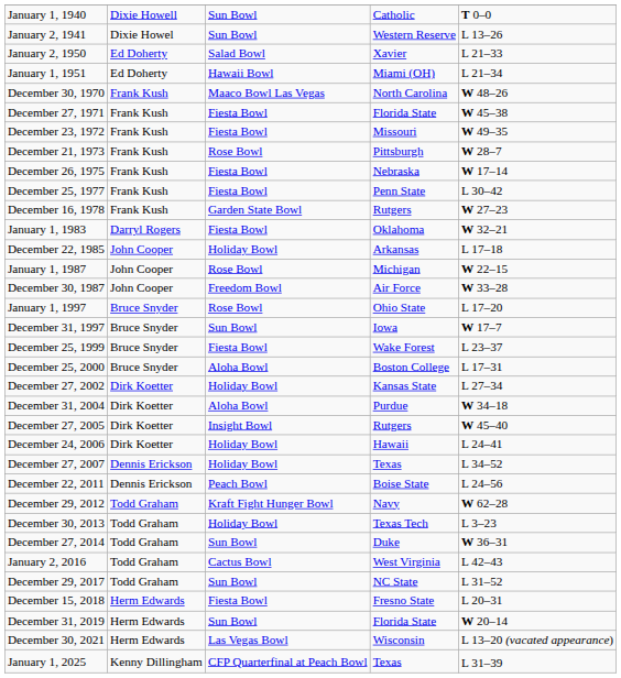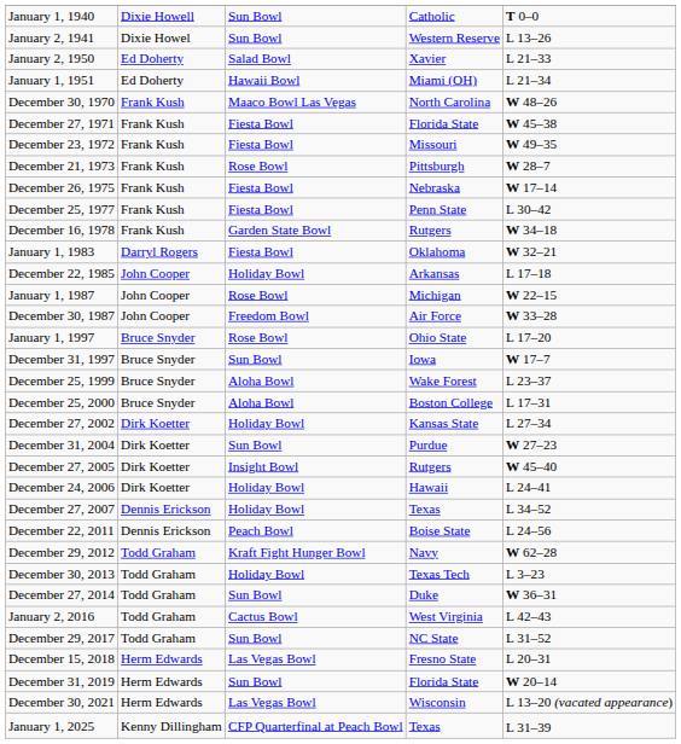 <table class="wikitable">
 <tr>
 </tr>
 <tr>
 <td>January 1, 1940</td>
 <td><a href='#'>Dixie Howell</a></td>
 <td><a href='#'>Sun Bowl</a></td>
 <td><a href='#'>Catholic</a></td>
 <td><strong>T</strong> 0–0</td>
 </tr>
 <tr>
 <td>January 2, 1941</td>
 <td>Dixie Howel</td>
 <td><a href='#'>Sun Bowl</a></td>
 <td><a href='#'>Western Reserve</a></td>
 <td>L 13–26</td>
 </tr>
 <tr>
 <td>January 2, 1950</td>
 <td><a href='#'>Ed Doherty</a></td>
 <td><a href='#'>Salad Bowl</a></td>
 <td><a href='#'>Xavier</a></td>
 <td>L 21–33</td>
 </tr>
 <tr>
 <td>January 1, 1951</td>
 <td>Ed Doherty</td>
 <td><a href='#'>Hawaii Bowl</a></td>
 <td><a href='#'>Miami (OH)</a></td>
 <td>L 21–34</td>
 </tr>
 <tr>
 <td>December 30, 1970</td>
 <td><a href='#'>Frank Kush</a></td>
 <td><a href='#'>Maaco Bowl Las Vegas</a></td>
 <td><a href='#'>North Carolina</a></td>
 <td><strong>W</strong> 48–26</td>
 </tr>
 <tr>
 <td>December 27, 1971</td>
 <td>Frank Kush</td>
 <td><a href='#'>Fiesta Bowl</a></td>
 <td><a href='#'>Florida State</a></td>
 <td><strong>W</strong> 45–38</td>
 </tr>
 <tr>
 <td>December 23, 1972</td>
 <td>Frank Kush</td>
 <td><a href='#'>Fiesta Bowl</a></td>
 <td><a href='#'>Missouri</a></td>
 <td><strong>W</strong> 49–35</td>
 </tr>
 <tr>
 <td>December 21, 1973</td>
 <td>Frank Kush</td>
 <td><a href='#'>Rose Bowl</a></td>
 <td><a href='#'>Pittsburgh</a></td>
 <td><strong>W</strong> 28–7</td>
 </tr>
 <tr>
 <td>December 26, 1975</td>
 <td>Frank Kush</td>
 <td><a href='#'>Fiesta Bowl</a></td>
 <td><a href='#'>Nebraska</a></td>
 <td><strong>W</strong> 17–14</td>
 </tr>
 <tr>
 <td>December 25, 1977</td>
 <td>Frank Kush</td>
 <td><a href='#'>Fiesta Bowl</a></td>
 <td><a href='#'>Penn State</a></td>
 <td>L 30–42</td>
 </tr>
 <tr>
 <td>December 16, 1978</td>
 <td>Frank Kush</td>
 <td><a href='#'>Garden State Bowl</a></td>
 <td><a href='#'>Rutgers</a></td>
-<td><strong>W</strong> 27–23</td>
+<td><strong>W</strong> 34–18</td>
 </tr>
 <tr>
 <td>January 1, 1983</td>
 <td><a href='#'>Darryl Rogers</a></td>
 <td><a href='#'>Fiesta Bowl</a></td>
 <td><a href='#'>Oklahoma</a></td>
 <td><strong>W</strong> 32–21</td>
 </tr>
 <tr>
 <td>December 22, 1985</td>
 <td><a href='#'>John Cooper</a></td>
 <td><a href='#'>Holiday Bowl</a></td>
 <td><a href='#'>Arkansas</a></td>
 <td>L 17–18</td>
 </tr>
 <tr>
 <td>January 1, 1987</td>
 <td>John Cooper</td>
 <td><a href='#'>Rose Bowl</a></td>
 <td><a href='#'>Michigan</a></td>
 <td><strong>W</strong> 22–15</td>
 </tr>
 <tr>
 <td>December 30, 1987</td>
 <td>John Cooper</td>
 <td><a href='#'>Freedom Bowl</a></td>
 <td><a href='#'>Air Force</a></td>
 <td><strong>W</strong> 33–28</td>
 </tr>
 <tr>
 <td>January 1, 1997</td>
 <td><a href='#'>Bruce Snyder</a></td>
 <td><a href='#'>Rose Bowl</a></td>
 <td><a href='#'>Ohio State</a></td>
 <td>L 17–20</td>
 </tr>
 <tr>
 <td>December 31, 1997</td>
 <td>Bruce Snyder</td>
 <td><a href='#'>Sun Bowl</a></td>
 <td><a href='#'>Iowa</a></td>
 <td><strong>W</strong> 17–7</td>
 </tr>
 <tr>
 <td>December 25, 1999</td>
 <td>Bruce Snyder</td>
-<td><a href='#'>Fiesta Bowl</a></td>
+<td><a href='#'>Aloha Bowl</a></td>
 <td><a href='#'>Wake Forest</a></td>
 <td>L 23–37</td>
 </tr>
 <tr>
 <td>December 25, 2000</td>
 <td>Bruce Snyder</td>
 <td><a href='#'>Aloha Bowl</a></td>
 <td><a href='#'>Boston College</a></td>
 <td>L 17–31</td>
 </tr>
 <tr>
 <td>December 27, 2002</td>
 <td><a href='#'>Dirk Koetter</a></td>
 <td><a href='#'>Holiday Bowl</a></td>
 <td><a href='#'>Kansas State</a></td>
 <td>L 27–34</td>
 </tr>
 <tr>
 <td>December 31, 2004</td>
 <td>Dirk Koetter</td>
-<td><a href='#'>Aloha Bowl</a></td>
+<td><a href='#'>Sun Bowl</a></td>
 <td><a href='#'>Purdue</a></td>
-<td><strong>W</strong> 34–18</td>
+<td><strong>W</strong> 27–23</td>
 </tr>
 <tr>
 <td>December 27, 2005</td>
 <td>Dirk Koetter</td>
 <td><a href='#'>Insight Bowl</a></td>
 <td><a href='#'>Rutgers</a></td>
 <td><strong>W</strong> 45–40</td>
 </tr>
 <tr>
 <td>December 24, 2006</td>
 <td>Dirk Koetter</td>
 <td><a href='#'>Holiday Bowl</a></td>
 <td><a href='#'>Hawaii</a></td>
 <td>L 24–41</td>
 </tr>
 <tr>
 <td>December 27, 2007</td>
 <td><a href='#'>Dennis Erickson</a></td>
 <td><a href='#'>Holiday Bowl</a></td>
 <td><a href='#'>Texas</a></td>
 <td>L 34–52</td>
 </tr>
 <tr>
 <td>December 22, 2011</td>
 <td>Dennis Erickson</td>
 <td><a href='#'>Peach Bowl</a></td>
 <td><a href='#'>Boise State</a></td>
 <td>L 24–56</td>
 </tr>
 <tr>
 <td>December 29, 2012</td>
 <td><a href='#'>Todd Graham</a></td>
 <td><a href='#'>Kraft Fight Hunger Bowl</a></td>
 <td><a href='#'>Navy</a></td>
 <td><strong>W</strong> 62–28</td>
 </tr>
 <tr>
 <td>December 30, 2013</td>
 <td>Todd Graham</td>
 <td><a href='#'>Holiday Bowl</a></td>
 <td><a href='#'>Texas Tech</a></td>
 <td>L 3–23</td>
 </tr>
 <tr>
 <td>December 27, 2014</td>
 <td>Todd Graham</td>
 <td><a href='#'>Sun Bowl</a></td>
 <td><a href='#'>Duke</a></td>
 <td><strong>W</strong> 36–31</td>
 </tr>
 <tr>
 <td>January 2, 2016</td>
 <td>Todd Graham</td>
 <td><a href='#'>Cactus Bowl</a></td>
 <td><a href='#'>West Virginia</a></td>
 <td>L 42–43</td>
 </tr>
 <tr>
 <td>December 29, 2017</td>
 <td>Todd Graham</td>
 <td><a href='#'>Sun Bowl</a></td>
 <td><a href='#'>NC State</a></td>
 <td>L 31–52</td>
 </tr>
 <tr>
 <td>December 15, 2018</td>
 <td><a href='#'>Herm Edwards</a></td>
-<td><a href='#'>Fiesta Bowl</a></td>
+<td><a href='#'>Las Vegas Bowl</a></td>
 <td><a href='#'>Fresno State</a></td>
 <td>L 20–31</td>
 </tr>
 <tr>
 <td>December 31, 2019</td>
 <td>Herm Edwards</td>
 <td><a href='#'>Sun Bowl</a></td>
 <td><a href='#'>Florida State</a></td>
 <td><strong>W</strong> 20–14</td>
 </tr>
 <tr>
 <td>December 30, 2021</td>
 <td>Herm Edwards</td>
 <td><a href='#'>Las Vegas Bowl</a></td>
 <td><a href='#'>Wisconsin</a></td>
 <td>L 13–20 <em>(vacated appearance</em>)</td>
 </tr>
 <tr>
 <td>January 1, 2025</td>
 <td>Kenny Dillingham</td>
 <td><a href='#'>CFP Quarterfinal at Peach Bowl</a></td>
 <td><a href='#'>Texas</a></td>
 <td>L 31–39 <sup></sup></td>
 </tr>
 </table>
